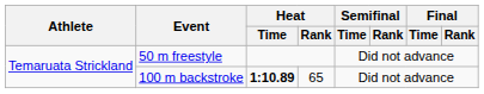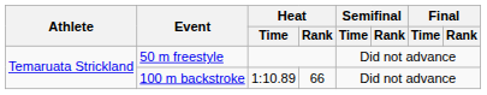 <table class=wikitable style="font-size:90%">
 <tr>
 <th rowspan="2">Athlete</th>
 <th rowspan="2">Event</th>
 <th colspan="2">Heat</th>
 <th colspan="2">Semifinal</th>
 <th colspan="2">Final</th>
 </tr>
 <tr style="font-size:95%">
 <th>Time</th>
 <th>Rank</th>
 <th>Time</th>
 <th>Rank</th>
 <th>Time</th>
 <th>Rank</th>
 </tr>
 <tr align=center>
 <td align=left rowspan=2><a href='#'>Temaruata Strickland</a></td>
 <td align=left><a href='#'>50 m freestyle</a></td>
 <td colspan=2></td>
 <td colspan=4>Did not advance</td>
 </tr>
 <tr align=center>
 <td align=left><a href='#'>100 m backstroke</a></td>
-<td><strong>1:10.89</strong></td>
-<td>65</td>
+<td>1:10.89</td>
+<td>66</td>
 <td colspan=4>Did not advance</td>
 </tr>
 </table>
